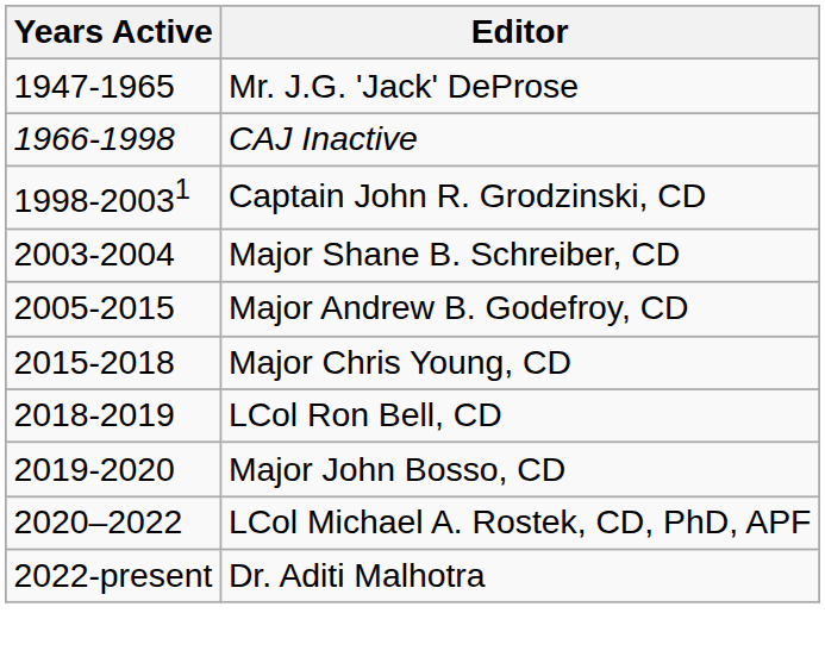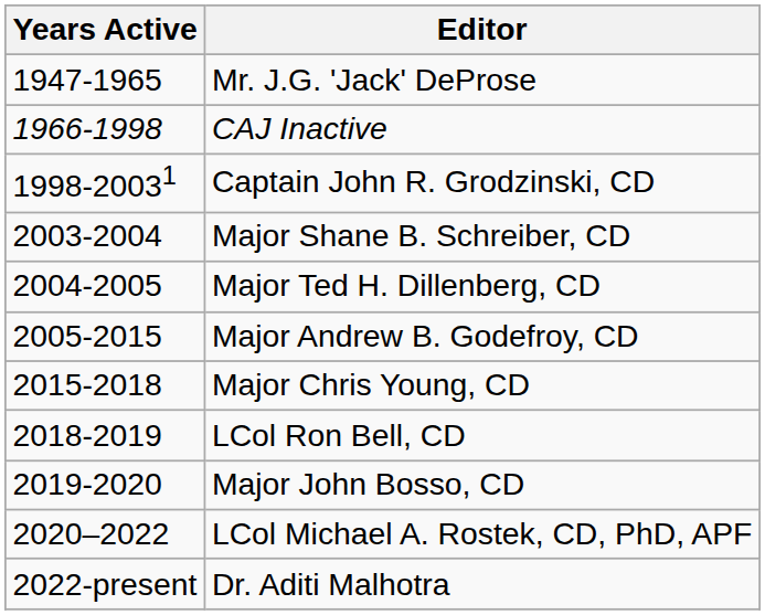 <table class="wikitable">
 <tr>
 <th>Years Active</th>
 <th>Editor</th>
 </tr>
 <tr>
 <td>1947-1965</td>
 <td>Mr. J.G. 'Jack' DeProse</td>
 </tr>
 <tr>
 <td><em>1966-1998</em></td>
 <td><em>CAJ Inactive</em></td>
 </tr>
 <tr>
 <td>1998-2003<sup>1</sup></td>
 <td>Captain John R. Grodzinski, CD</td>
 </tr>
 <tr>
 <td>2003-2004</td>
 <td>Major Shane B. Schreiber, CD</td>
+</tr>
+<tr>
+<td>2004-2005</td>
+<td>Major Ted H. Dillenberg, CD</td>
 </tr>
 <tr>
 <td>2005-2015</td>
 <td>Major Andrew B. Godefroy, CD</td>
 </tr>
 <tr>
 <td>2015-2018</td>
 <td>Major Chris Young, CD</td>
 </tr>
 <tr>
 <td>2018-2019</td>
 <td>LCol Ron Bell, CD</td>
 </tr>
 <tr>
 <td>2019-2020</td>
 <td>Major John Bosso, CD</td>
 </tr>
 <tr>
 <td>2020–2022</td>
 <td>LCol Michael A. Rostek, CD, PhD, APF</td>
 </tr>
 <tr>
 <td>2022-present</td>
 <td>Dr. Aditi Malhotra</td>
 </tr>
 </table>
